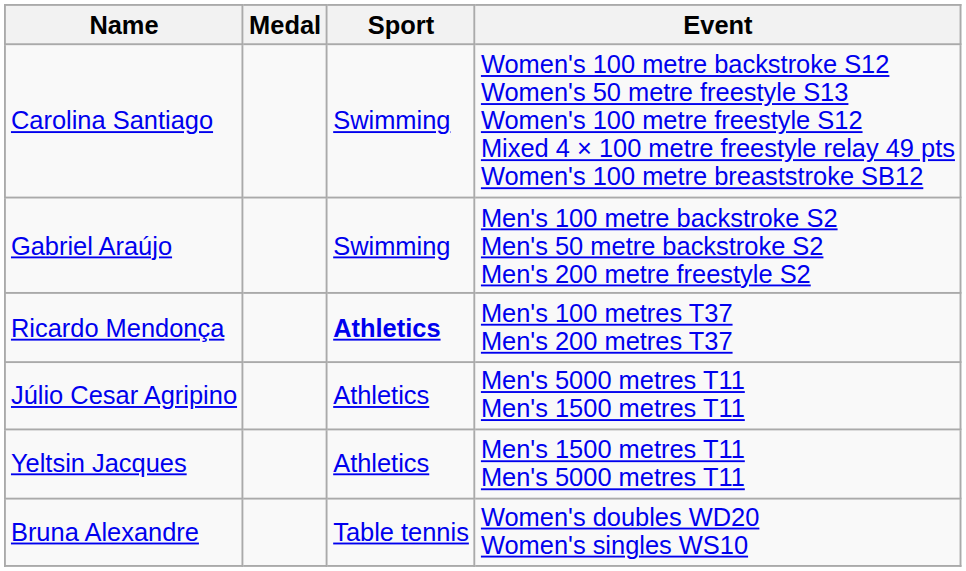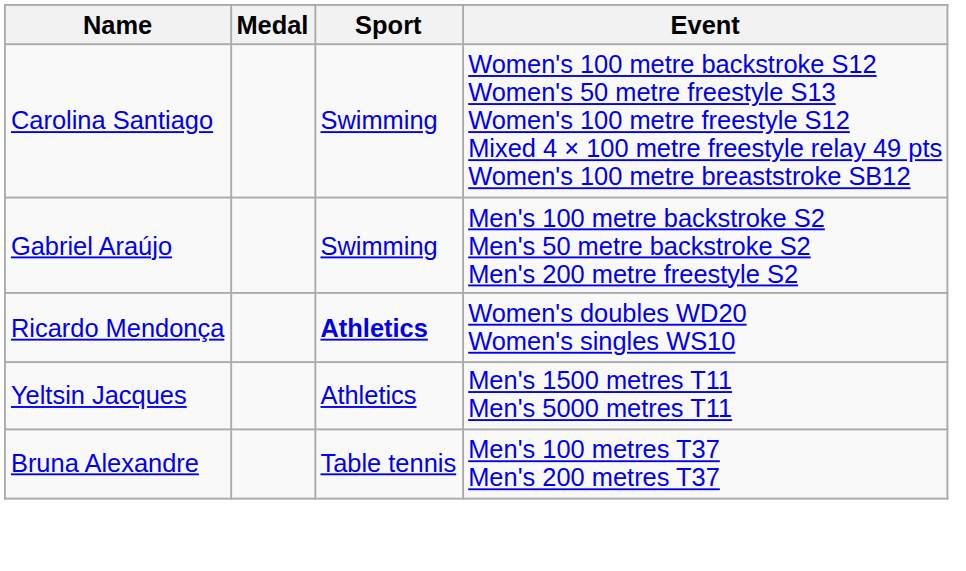 <table class="wikitable" style="font-size:85%">
 <tr>
 <th>Name</th>
 <th>Medal</th>
 <th>Sport</th>
 <th>Event</th>
 </tr>
 <tr>
 <td><a href='#'>Carolina Santiago</a></td>
 <td><br><br><br><br></td>
 <td><a href='#'>Swimming</a></td>
 <td><a href='#'>Women's 100 metre backstroke S12</a><br><a href='#'>Women's 50 metre freestyle S13</a><br><a href='#'>Women's 100 metre freestyle S12</a><br><a href='#'>Mixed 4 × 100 metre freestyle relay 49 pts</a><br><a href='#'>Women's 100 metre breaststroke SB12</a></td>
 </tr>
 <tr>
 <td><a href='#'>Gabriel Araújo</a></td>
 <td><br><br></td>
 <td><a href='#'>Swimming</a></td>
 <td><a href='#'>Men's 100 metre backstroke S2</a><br><a href='#'>Men's 50 metre backstroke S2</a><br><a href='#'>Men's 200 metre freestyle S2</a></td>
 </tr>
 <tr>
 <td><a href='#'>Ricardo Mendonça</a></td>
 <td><br></td>
 <td><strong><a href='#'>Athletics</a></strong></td>
-<td><a href='#'>Men's 100 metres T37</a><br><a href='#'>Men's 200 metres T37</a></td>
-</tr>
-<tr>
-<td><a href='#'>Júlio Cesar Agripino</a></td>
-<td><br></td>
-<td><a href='#'>Athletics</a></td>
-<td><a href='#'>Men's 5000 metres T11</a><br><a href='#'>Men's 1500 metres T11</a></td>
+<td><a href='#'>Women's doubles WD20</a><br><a href='#'>Women's singles WS10</a></td>
 </tr>
 <tr>
 <td><a href='#'>Yeltsin Jacques</a></td>
 <td><br></td>
 <td><a href='#'>Athletics</a></td>
 <td><a href='#'>Men's 1500 metres T11</a><br><a href='#'>Men's 5000 metres T11</a></td>
 </tr>
 <tr>
 <td><a href='#'>Bruna Alexandre</a></td>
 <td><br></td>
 <td><a href='#'>Table tennis</a></td>
-<td><a href='#'>Women's doubles WD20</a><br><a href='#'>Women's singles WS10</a></td>
+<td><a href='#'>Men's 100 metres T37</a><br><a href='#'>Men's 200 metres T37</a></td>
 </tr>
 </table>
